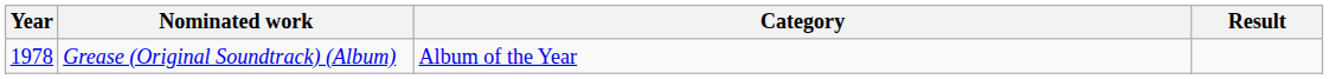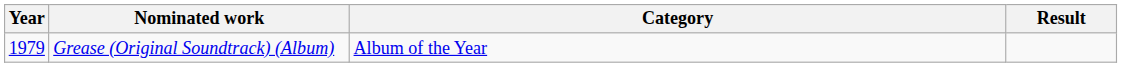 <table class=wikitable>
 <tr>
 <th width=4%>Year</th>
 <th width=27%>Nominated work</th>
 <th width=59%>Category</th>
 <th width=10%>Result</th>
 </tr>
 <tr>
-<td><a href='#'>1978</a></td>
+<td><a href='#'>1979</a></td>
 <td><a href='#'><em>Grease (Original Soundtrack) (Album)</em></a></td>
 <td><a href='#'>Album of the Year</a></td>
 <td></td>
 </tr>
 </table>
